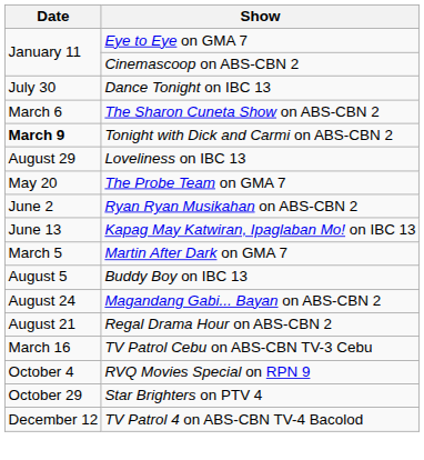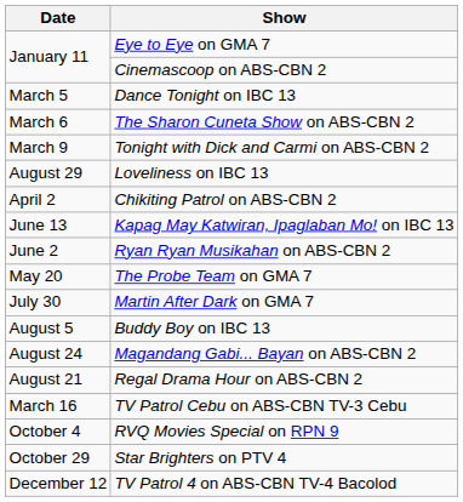 <table class="wikitable">
 <tr>
 <th>Date</th>
 <th>Show</th>
 </tr>
 <tr>
 <td rowspan="2">January 11</td>
 <td><em><a href='#'>Eye to Eye</a></em> on GMA 7</td>
 </tr>
 <tr>
 <td><em>Cinemascoop</em> on ABS-CBN 2</td>
 </tr>
 <tr>
-<td>July 30</td>
+<td>March 5</td>
 <td><em>Dance Tonight</em> on IBC 13</td>
 </tr>
 <tr>
 <td>March 6</td>
 <td><em><a href='#'>The Sharon Cuneta Show</a></em> on ABS-CBN 2</td>
 </tr>
 <tr>
-<td><strong>March 9</strong></td>
+<td>March 9</td>
 <td><em>Tonight with Dick and Carmi</em> on ABS-CBN 2</td>
 </tr>
 <tr>
 <td>August 29</td>
 <td><em>Loveliness</em> on IBC 13</td>
 </tr>
 <tr>
-<td>May 20</td>
-<td><em><a href='#'>The Probe Team</a></em> on GMA 7</td>
+<td>April 2</td>
+<td><em>Chikiting Patrol</em> on ABS-CBN 2</td>
+</tr>
+<tr>
+<td>June 13</td>
+<td><em><a href='#'>Kapag May Katwiran, Ipaglaban Mo!</a></em> on IBC 13</td>
 </tr>
 <tr>
 <td>June 2</td>
 <td><em><a href='#'>Ryan Ryan Musikahan</a></em> on ABS-CBN 2</td>
 </tr>
 <tr>
-<td>June 13</td>
-<td><em><a href='#'>Kapag May Katwiran, Ipaglaban Mo!</a></em> on IBC 13</td>
+<td>May 20</td>
+<td><em><a href='#'>The Probe Team</a></em> on GMA 7</td>
 </tr>
 <tr>
-<td>March 5</td>
+<td>July 30</td>
 <td><em><a href='#'>Martin After Dark</a></em> on GMA 7</td>
 </tr>
 <tr>
 <td>August 5</td>
 <td><em>Buddy Boy</em> on IBC 13</td>
 </tr>
 <tr>
 <td>August 24</td>
 <td><em><a href='#'>Magandang Gabi... Bayan</a></em> on ABS-CBN 2</td>
 </tr>
 <tr>
 <td>August 21</td>
 <td><em>Regal Drama Hour</em> on ABS-CBN 2</td>
 </tr>
 <tr>
 <td>March 16</td>
 <td><em>TV Patrol Cebu</em> on ABS-CBN TV-3 Cebu</td>
 </tr>
 <tr>
 <td>October 4</td>
 <td><em>RVQ Movies Special</em> on <a href='#'>RPN 9</a></td>
 </tr>
 <tr>
 <td>October 29</td>
 <td><em>Star Brighters</em> on PTV 4</td>
 </tr>
 <tr>
 <td>December 12</td>
 <td><em>TV Patrol 4</em> on ABS-CBN TV-4 Bacolod</td>
 </tr>
 </table>
